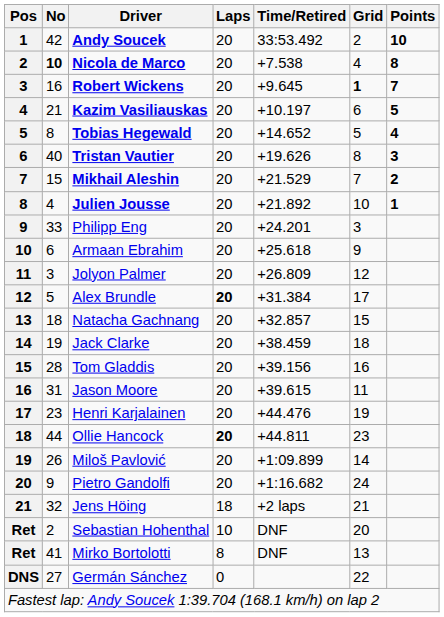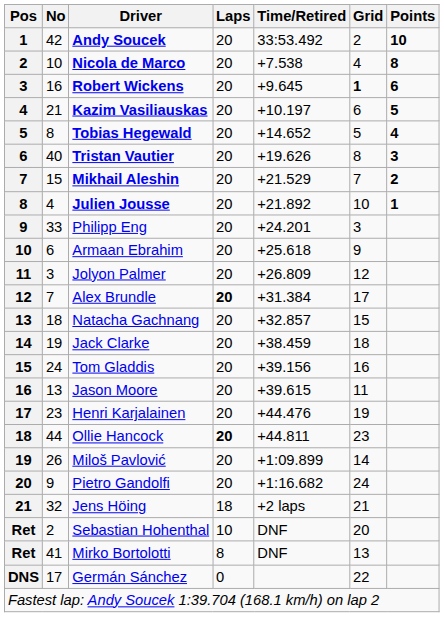 <table class="wikitable" style="font-size:95%">
 <tr>
 <th>Pos</th>
 <th>No</th>
 <th>Driver</th>
 <th>Laps</th>
 <th>Time/Retired</th>
 <th>Grid</th>
 <th>Points</th>
 </tr>
 <tr>
 <th>1</th>
 <td>42</td>
 <td> <strong><a href='#'>Andy Soucek</a></strong></td>
 <td>20</td>
 <td>33:53.492</td>
 <td>2</td>
 <td><strong>10</strong></td>
 </tr>
 <tr>
 <th>2</th>
-<td><strong>10</strong></td>
+<td>10</td>
 <td> <strong><a href='#'>Nicola de Marco</a></strong></td>
 <td>20</td>
 <td>+7.538</td>
 <td>4</td>
 <td><strong>8</strong></td>
 </tr>
 <tr>
 <th>3</th>
 <td>16</td>
 <td> <strong><a href='#'>Robert Wickens</a></strong></td>
 <td>20</td>
 <td>+9.645</td>
 <td><strong>1</strong></td>
-<td><strong>7</strong></td>
+<td><strong>6</strong></td>
 </tr>
 <tr>
 <th>4</th>
 <td>21</td>
 <td> <strong><a href='#'>Kazim Vasiliauskas</a></strong></td>
 <td>20</td>
 <td>+10.197</td>
 <td>6</td>
 <td><strong>5</strong></td>
 </tr>
 <tr>
 <th>5</th>
 <td>8</td>
 <td> <strong><a href='#'>Tobias Hegewald</a></strong></td>
 <td>20</td>
 <td>+14.652</td>
 <td>5</td>
 <td><strong>4</strong></td>
 </tr>
 <tr>
 <th>6</th>
 <td>40</td>
 <td> <strong><a href='#'>Tristan Vautier</a></strong></td>
 <td>20</td>
 <td>+19.626</td>
 <td>8</td>
 <td><strong>3</strong></td>
 </tr>
 <tr>
 <th>7</th>
 <td>15</td>
 <td> <strong><a href='#'>Mikhail Aleshin</a></strong></td>
 <td>20</td>
 <td>+21.529</td>
 <td>7</td>
 <td><strong>2</strong></td>
 </tr>
 <tr>
 <th>8</th>
 <td>4</td>
 <td> <strong><a href='#'>Julien Jousse</a></strong></td>
 <td>20</td>
 <td>+21.892</td>
 <td>10</td>
 <td><strong>1</strong></td>
 </tr>
 <tr>
 <th>9</th>
 <td>33</td>
 <td> <a href='#'>Philipp Eng</a></td>
 <td>20</td>
 <td>+24.201</td>
 <td>3</td>
 <td></td>
 </tr>
 <tr>
 <th>10</th>
 <td>6</td>
 <td> <a href='#'>Armaan Ebrahim</a></td>
 <td>20</td>
 <td>+25.618</td>
 <td>9</td>
 <td></td>
 </tr>
 <tr>
 <th>11</th>
 <td>3</td>
 <td> <a href='#'>Jolyon Palmer</a></td>
 <td>20</td>
 <td>+26.809</td>
 <td>12</td>
 <td></td>
 </tr>
 <tr>
 <th>12</th>
-<td>5</td>
+<td>7</td>
 <td> <a href='#'>Alex Brundle</a></td>
 <td><strong>20</strong></td>
 <td>+31.384</td>
 <td>17</td>
 <td></td>
 </tr>
 <tr>
 <th>13</th>
 <td>18</td>
 <td> <a href='#'>Natacha Gachnang</a></td>
 <td>20</td>
 <td>+32.857</td>
 <td>15</td>
 <td></td>
 </tr>
 <tr>
 <th>14</th>
 <td>19</td>
 <td> <a href='#'>Jack Clarke</a></td>
 <td>20</td>
 <td>+38.459</td>
 <td>18</td>
 <td></td>
 </tr>
 <tr>
 <th>15</th>
-<td>28</td>
+<td>24</td>
 <td> <a href='#'>Tom Gladdis</a></td>
 <td>20</td>
 <td>+39.156</td>
 <td>16</td>
 <td></td>
 </tr>
 <tr>
 <th>16</th>
-<td>31</td>
+<td>13</td>
 <td> <a href='#'>Jason Moore</a></td>
 <td>20</td>
 <td>+39.615</td>
 <td>11</td>
 <td></td>
 </tr>
 <tr>
 <th>17</th>
 <td>23</td>
 <td> <a href='#'>Henri Karjalainen</a></td>
 <td>20</td>
 <td>+44.476</td>
 <td>19</td>
 <td></td>
 </tr>
 <tr>
 <th>18</th>
 <td>44</td>
 <td> <a href='#'>Ollie Hancock</a></td>
 <td><strong>20</strong></td>
 <td>+44.811</td>
 <td>23</td>
 <td></td>
 </tr>
 <tr>
 <th>19</th>
 <td>26</td>
 <td> <a href='#'>Miloš Pavlović</a></td>
 <td>20</td>
 <td>+1:09.899</td>
 <td>14</td>
 <td></td>
 </tr>
 <tr>
 <th>20</th>
 <td>9</td>
 <td> <a href='#'>Pietro Gandolfi</a></td>
 <td>20</td>
 <td>+1:16.682</td>
 <td>24</td>
 <td></td>
 </tr>
 <tr>
 <th>21</th>
 <td>32</td>
 <td> <a href='#'>Jens Höing</a></td>
 <td>18</td>
 <td>+2 laps</td>
 <td>21</td>
 <td></td>
 </tr>
 <tr>
 <th>Ret</th>
 <td>2</td>
 <td> <a href='#'>Sebastian Hohenthal</a></td>
 <td>10</td>
 <td>DNF</td>
 <td>20</td>
 <td></td>
 </tr>
 <tr>
 <th>Ret</th>
 <td>41</td>
 <td> <a href='#'>Mirko Bortolotti</a></td>
 <td>8</td>
 <td>DNF</td>
 <td>13</td>
 <td></td>
 </tr>
 <tr>
 <th>DNS</th>
-<td>27</td>
+<td>17</td>
 <td> <a href='#'>Germán Sánchez</a></td>
 <td>0</td>
 <td></td>
 <td>22</td>
 <td></td>
 </tr>
 <tr>
 <td colspan=8><em>Fastest lap: <a href='#'>Andy Soucek</a> 1:39.704 (168.1 km/h) on lap 2</em></td>
 </tr>
 </table>
